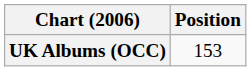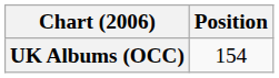 <table class="wikitable plainrowheaders" style="text-align:center">
 <tr>
 <th scope="col">Chart (2006)</th>
 <th scope="col">Position</th>
 </tr>
 <tr>
 <th scope="row">UK Albums (OCC)</th>
-<td>153</td>
+<td>154</td>
 </tr>
 </table>
